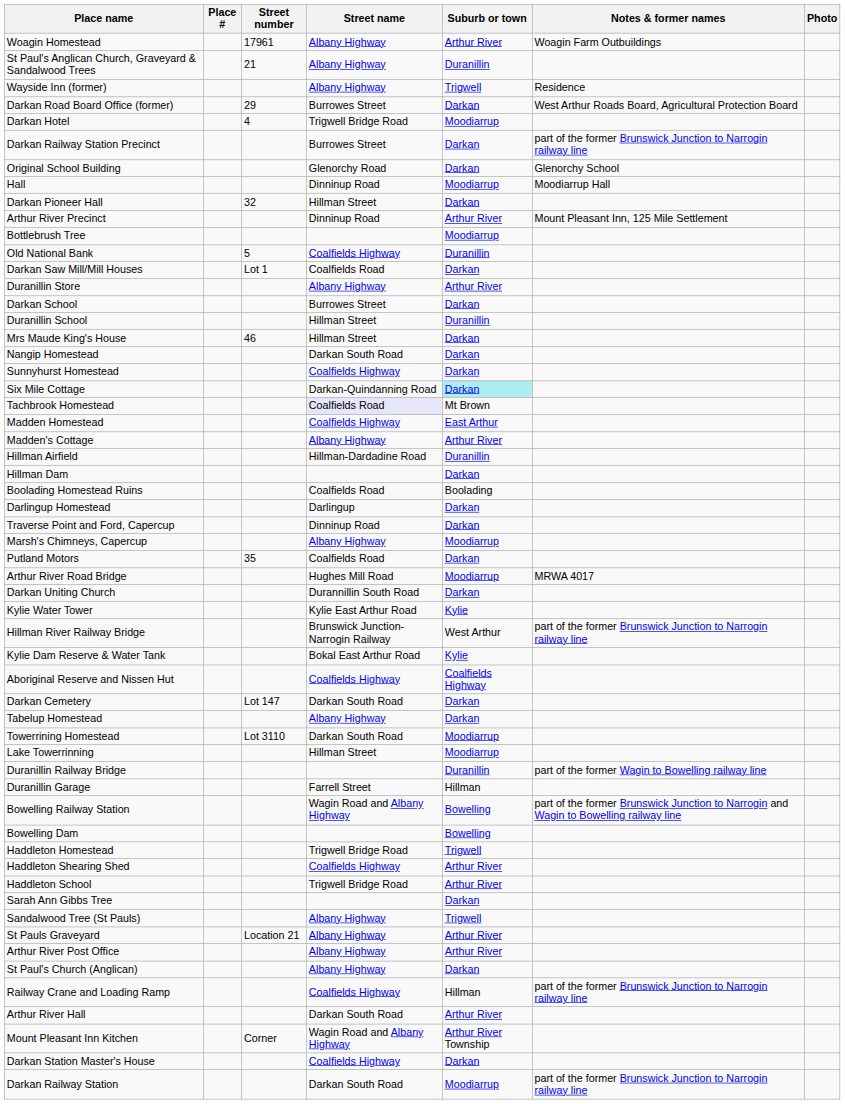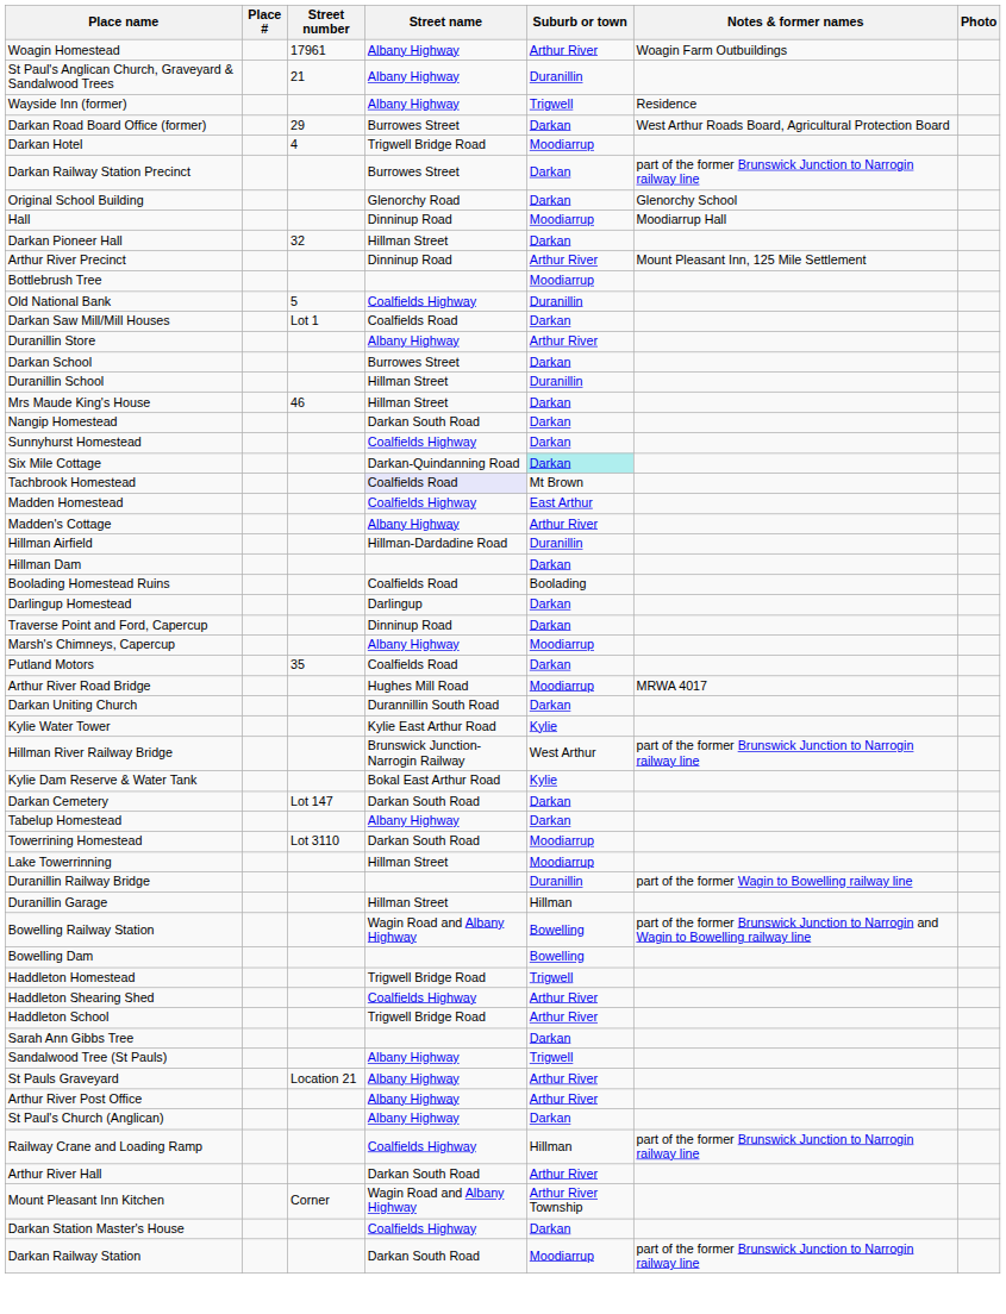 <table class="wikitable sortable">
 <tr>
 <th>Place name</th>
 <th>Place #</th>
 <th>Street number</th>
 <th>Street name</th>
 <th>Suburb or town</th>
 <th class="unsortable">Notes & former names</th>
 <th class="unsortable">Photo</th>
 </tr>
 <tr>
 <td>Woagin Homestead</td>
 <td></td>
 <td>17961</td>
 <td><a href='#'>Albany Highway</a></td>
 <td><a href='#'>Arthur River</a></td>
 <td>Woagin Farm Outbuildings</td>
 <td></td>
 </tr>
 <tr>
 <td>St Paul's Anglican Church, Graveyard & Sandalwood Trees</td>
 <td></td>
 <td>21</td>
 <td><a href='#'>Albany Highway</a></td>
 <td><a href='#'>Duranillin</a></td>
 <td></td>
 <td></td>
 </tr>
 <tr>
 <td>Wayside Inn (former)</td>
 <td></td>
 <td></td>
 <td><a href='#'>Albany Highway</a></td>
 <td><a href='#'>Trigwell</a></td>
 <td>Residence</td>
 <td></td>
 </tr>
 <tr>
 <td>Darkan Road Board Office (former)</td>
 <td></td>
 <td>29</td>
 <td>Burrowes Street</td>
 <td><a href='#'>Darkan</a></td>
 <td>West Arthur Roads Board, Agricultural Protection Board</td>
 <td></td>
 </tr>
 <tr>
 <td>Darkan Hotel</td>
 <td></td>
 <td>4</td>
 <td>Trigwell Bridge Road</td>
 <td><a href='#'>Moodiarrup</a></td>
 <td></td>
 <td></td>
 </tr>
 <tr>
 <td>Darkan Railway Station Precinct</td>
 <td></td>
 <td></td>
 <td>Burrowes Street</td>
 <td><a href='#'>Darkan</a></td>
 <td>part of the former <a href='#'>Brunswick Junction to Narrogin railway line</a></td>
 <td></td>
 </tr>
 <tr>
 <td>Original School Building</td>
 <td></td>
 <td></td>
 <td>Glenorchy Road</td>
 <td><a href='#'>Darkan</a></td>
 <td>Glenorchy School</td>
 <td></td>
 </tr>
 <tr>
 <td>Hall</td>
 <td></td>
 <td></td>
 <td>Dinninup Road</td>
 <td><a href='#'>Moodiarrup</a></td>
 <td>Moodiarrup Hall</td>
 <td></td>
 </tr>
 <tr>
 <td>Darkan Pioneer Hall</td>
 <td></td>
 <td>32</td>
 <td>Hillman Street</td>
 <td><a href='#'>Darkan</a></td>
 <td></td>
 <td></td>
 </tr>
 <tr>
 <td>Arthur River Precinct</td>
 <td></td>
 <td></td>
 <td>Dinninup Road</td>
 <td><a href='#'>Arthur River</a></td>
 <td>Mount Pleasant Inn, 125 Mile Settlement</td>
 <td></td>
 </tr>
 <tr>
 <td>Bottlebrush Tree</td>
 <td></td>
 <td></td>
 <td></td>
 <td><a href='#'>Moodiarrup</a></td>
 <td></td>
 <td></td>
 </tr>
 <tr>
 <td>Old National Bank</td>
 <td></td>
 <td>5</td>
 <td><a href='#'>Coalfields Highway</a></td>
 <td><a href='#'>Duranillin</a></td>
 <td></td>
 <td></td>
 </tr>
 <tr>
 <td>Darkan Saw Mill/Mill Houses</td>
 <td></td>
 <td>Lot 1</td>
 <td>Coalfields Road</td>
 <td><a href='#'>Darkan</a></td>
 <td></td>
 <td></td>
 </tr>
 <tr>
 <td>Duranillin Store</td>
 <td></td>
 <td></td>
 <td><a href='#'>Albany Highway</a></td>
 <td><a href='#'>Arthur River</a></td>
 <td></td>
 <td></td>
 </tr>
 <tr>
 <td>Darkan School</td>
 <td></td>
 <td></td>
 <td>Burrowes Street</td>
 <td><a href='#'>Darkan</a></td>
 <td></td>
 <td></td>
 </tr>
 <tr>
 <td>Duranillin School</td>
 <td></td>
 <td></td>
 <td>Hillman Street</td>
 <td><a href='#'>Duranillin</a></td>
 <td></td>
 <td></td>
 </tr>
 <tr>
 <td>Mrs Maude King's House</td>
 <td></td>
 <td>46</td>
 <td>Hillman Street</td>
 <td><a href='#'>Darkan</a></td>
 <td></td>
 <td></td>
 </tr>
 <tr>
 <td>Nangip Homestead</td>
 <td></td>
 <td></td>
 <td>Darkan South Road</td>
 <td><a href='#'>Darkan</a></td>
 <td></td>
 <td></td>
 </tr>
 <tr>
 <td>Sunnyhurst Homestead</td>
 <td></td>
 <td></td>
 <td><a href='#'>Coalfields Highway</a></td>
 <td><a href='#'>Darkan</a></td>
 <td></td>
 <td></td>
 </tr>
 <tr>
 <td>Six Mile Cottage</td>
 <td></td>
 <td></td>
 <td>Darkan-Quindanning Road</td>
 <td style="background: paleturquoise;"><a href='#'>Darkan</a></td>
 <td></td>
 <td></td>
 </tr>
 <tr>
 <td>Tachbrook Homestead</td>
 <td></td>
 <td></td>
 <td style="background: lavender;">Coalfields Road</td>
 <td>Mt Brown</td>
 <td></td>
 <td></td>
 </tr>
 <tr>
 <td>Madden Homestead</td>
 <td></td>
 <td></td>
 <td><a href='#'>Coalfields Highway</a></td>
 <td><a href='#'>East Arthur</a></td>
 <td></td>
 <td></td>
 </tr>
 <tr>
 <td>Madden's Cottage</td>
 <td></td>
 <td></td>
 <td><a href='#'>Albany Highway</a></td>
 <td><a href='#'>Arthur River</a></td>
 <td></td>
 <td></td>
 </tr>
 <tr>
 <td>Hillman Airfield</td>
 <td></td>
 <td></td>
 <td>Hillman-Dardadine Road</td>
 <td><a href='#'>Duranillin</a></td>
 <td></td>
 <td></td>
 </tr>
 <tr>
 <td>Hillman Dam</td>
 <td></td>
 <td></td>
 <td></td>
 <td><a href='#'>Darkan</a></td>
 <td></td>
 <td></td>
 </tr>
 <tr>
 <td>Boolading Homestead Ruins</td>
 <td></td>
 <td></td>
 <td>Coalfields Road</td>
 <td>Boolading</td>
 <td></td>
 <td></td>
 </tr>
 <tr>
 <td>Darlingup Homestead</td>
 <td></td>
 <td></td>
 <td>Darlingup</td>
 <td><a href='#'>Darkan</a></td>
 <td></td>
 <td></td>
 </tr>
 <tr>
 <td>Traverse Point and Ford, Capercup</td>
 <td></td>
 <td></td>
 <td>Dinninup Road</td>
 <td><a href='#'>Darkan</a></td>
 <td></td>
 <td></td>
 </tr>
 <tr>
 <td>Marsh's Chimneys, Capercup</td>
 <td></td>
 <td></td>
 <td><a href='#'>Albany Highway</a></td>
 <td><a href='#'>Moodiarrup</a></td>
 <td></td>
 <td></td>
 </tr>
 <tr>
 <td>Putland Motors</td>
 <td></td>
 <td>35</td>
 <td>Coalfields Road</td>
 <td><a href='#'>Darkan</a></td>
 <td></td>
 <td></td>
 </tr>
 <tr>
 <td>Arthur River Road Bridge</td>
 <td></td>
 <td></td>
 <td>Hughes Mill Road</td>
 <td><a href='#'>Moodiarrup</a></td>
 <td>MRWA 4017</td>
 <td></td>
 </tr>
 <tr>
 <td>Darkan Uniting Church</td>
 <td></td>
 <td></td>
 <td>Durannillin South Road</td>
 <td><a href='#'>Darkan</a></td>
 <td></td>
 <td></td>
 </tr>
 <tr>
 <td>Kylie Water Tower</td>
 <td></td>
 <td></td>
 <td>Kylie East Arthur Road</td>
 <td><a href='#'>Kylie</a></td>
 <td></td>
 <td></td>
 </tr>
 <tr>
 <td>Hillman River Railway Bridge</td>
 <td></td>
 <td></td>
 <td>Brunswick Junction-Narrogin Railway</td>
 <td>West Arthur</td>
 <td>part of the former <a href='#'>Brunswick Junction to Narrogin railway line</a></td>
 <td></td>
 </tr>
 <tr>
 <td>Kylie Dam Reserve & Water Tank</td>
 <td></td>
 <td></td>
 <td>Bokal East Arthur Road</td>
 <td><a href='#'>Kylie</a></td>
 <td></td>
 <td></td>
 </tr>
 <tr>
-<td>Aboriginal Reserve and Nissen Hut</td>
-<td></td>
-<td></td>
-<td><a href='#'>Coalfields Highway</a></td>
-<td><a href='#'>Coalfields Highway</a></td>
-<td></td>
-<td></td>
-</tr>
-<tr>
 <td>Darkan Cemetery</td>
 <td></td>
 <td>Lot 147</td>
 <td>Darkan South Road</td>
 <td><a href='#'>Darkan</a></td>
 <td></td>
 <td></td>
 </tr>
 <tr>
 <td>Tabelup Homestead</td>
 <td></td>
 <td></td>
 <td><a href='#'>Albany Highway</a></td>
 <td><a href='#'>Darkan</a></td>
 <td></td>
 <td></td>
 </tr>
 <tr>
 <td>Towerrining Homestead</td>
 <td></td>
 <td>Lot 3110</td>
 <td>Darkan South Road</td>
 <td><a href='#'>Moodiarrup</a></td>
 <td></td>
 <td></td>
 </tr>
 <tr>
 <td>Lake Towerrinning</td>
 <td></td>
 <td></td>
 <td>Hillman Street</td>
 <td><a href='#'>Moodiarrup</a></td>
 <td></td>
 <td></td>
 </tr>
 <tr>
 <td>Duranillin Railway Bridge</td>
 <td></td>
 <td></td>
 <td></td>
 <td><a href='#'>Duranillin</a></td>
 <td>part of the former <a href='#'>Wagin to Bowelling railway line</a></td>
 <td></td>
 </tr>
 <tr>
 <td>Duranillin Garage</td>
 <td></td>
 <td></td>
-<td>Farrell Street</td>
+<td>Hillman Street</td>
 <td>Hillman</td>
 <td></td>
 <td></td>
 </tr>
 <tr>
 <td>Bowelling Railway Station</td>
 <td></td>
 <td></td>
 <td>Wagin Road and <a href='#'>Albany Highway</a></td>
 <td><a href='#'>Bowelling</a></td>
 <td>part of the former <a href='#'>Brunswick Junction to Narrogin</a> and <a href='#'>Wagin to Bowelling railway line</a></td>
 <td></td>
 </tr>
 <tr>
 <td>Bowelling Dam</td>
 <td></td>
 <td></td>
 <td></td>
 <td><a href='#'>Bowelling</a></td>
 <td></td>
 <td></td>
 </tr>
 <tr>
 <td>Haddleton Homestead</td>
 <td></td>
 <td></td>
 <td>Trigwell Bridge Road</td>
 <td><a href='#'>Trigwell</a></td>
 <td></td>
 <td></td>
 </tr>
 <tr>
 <td>Haddleton Shearing Shed</td>
 <td></td>
 <td></td>
 <td><a href='#'>Coalfields Highway</a></td>
 <td><a href='#'>Arthur River</a></td>
 <td></td>
 <td></td>
 </tr>
 <tr>
 <td>Haddleton School</td>
 <td></td>
 <td></td>
 <td>Trigwell Bridge Road</td>
 <td><a href='#'>Arthur River</a></td>
 <td></td>
 <td></td>
 </tr>
 <tr>
 <td>Sarah Ann Gibbs Tree</td>
 <td></td>
 <td></td>
 <td></td>
 <td><a href='#'>Darkan</a></td>
 <td></td>
 <td></td>
 </tr>
 <tr>
 <td>Sandalwood Tree (St Pauls)</td>
 <td></td>
 <td></td>
 <td><a href='#'>Albany Highway</a></td>
 <td><a href='#'>Trigwell</a></td>
 <td></td>
 <td></td>
 </tr>
 <tr>
 <td>St Pauls Graveyard</td>
 <td></td>
 <td>Location 21</td>
 <td><a href='#'>Albany Highway</a></td>
 <td><a href='#'>Arthur River</a></td>
 <td></td>
 <td></td>
 </tr>
 <tr>
 <td>Arthur River Post Office</td>
 <td></td>
 <td></td>
 <td><a href='#'>Albany Highway</a></td>
 <td><a href='#'>Arthur River</a></td>
 <td></td>
 <td></td>
 </tr>
 <tr>
 <td>St Paul's Church (Anglican)</td>
 <td></td>
 <td></td>
 <td><a href='#'>Albany Highway</a></td>
 <td><a href='#'>Darkan</a></td>
 <td></td>
 <td></td>
 </tr>
 <tr>
 <td>Railway Crane and Loading Ramp</td>
 <td></td>
 <td></td>
 <td><a href='#'>Coalfields Highway</a></td>
 <td>Hillman</td>
 <td>part of the former <a href='#'>Brunswick Junction to Narrogin railway line</a></td>
 <td></td>
 </tr>
 <tr>
 <td>Arthur River Hall</td>
 <td></td>
 <td></td>
 <td>Darkan South Road</td>
 <td><a href='#'>Arthur River</a></td>
 <td></td>
 <td></td>
 </tr>
 <tr>
 <td>Mount Pleasant Inn Kitchen</td>
 <td></td>
 <td>Corner</td>
 <td>Wagin Road and <a href='#'>Albany Highway</a></td>
 <td><a href='#'>Arthur River</a> Township</td>
 <td></td>
 <td></td>
 </tr>
 <tr>
 <td>Darkan Station Master's House</td>
 <td></td>
 <td></td>
 <td><a href='#'>Coalfields Highway</a></td>
 <td><a href='#'>Darkan</a></td>
 <td></td>
 <td></td>
 </tr>
 <tr>
 <td>Darkan Railway Station</td>
 <td></td>
 <td></td>
 <td>Darkan South Road</td>
 <td><a href='#'>Moodiarrup</a></td>
 <td>part of the former <a href='#'>Brunswick Junction to Narrogin railway line</a></td>
 <td></td>
 </tr>
 </table>
